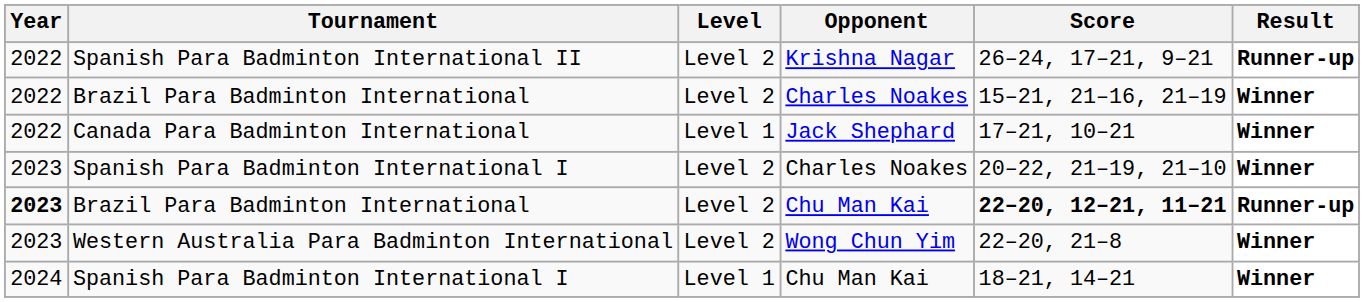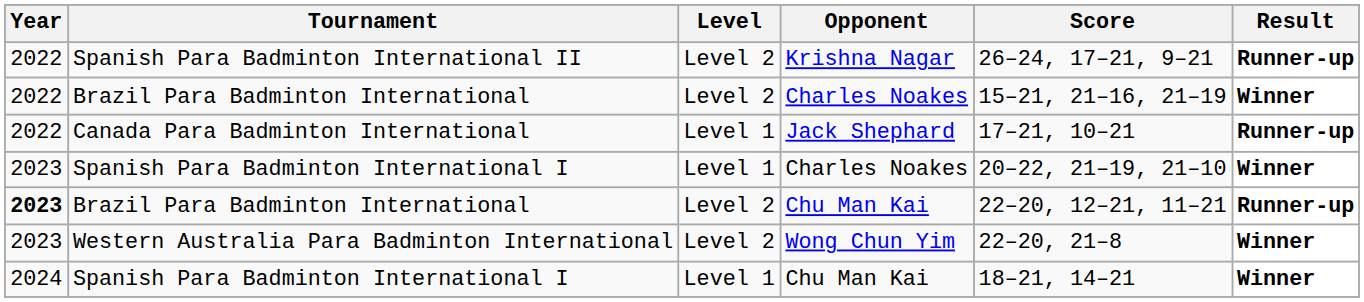 <table class="sortable wikitable" style="font-size: 90%;">
 <tr>
 <th>Year</th>
 <th>Tournament</th>
 <th>Level</th>
 <th>Opponent</th>
 <th>Score</th>
 <th>Result</th>
 </tr>
 <tr>
 <td align="center">2022</td>
 <td align="left">Spanish Para Badminton International II</td>
 <td align="left">Level 2</td>
 <td align="left"> <a href='#'>Krishna Nagar</a></td>
 <td align="left">26–24, 17–21, 9–21</td>
 <td style="text-align:left; background:white"> <strong>Runner-up</strong></td>
 </tr>
 <tr>
 <td align="center">2022</td>
 <td align="left">Brazil Para Badminton International</td>
 <td align="left">Level 2</td>
 <td align="left"> <a href='#'>Charles Noakes</a></td>
 <td align="left">15–21, 21–16, 21–19</td>
 <td style="text-align:left; background:white"> <strong>Winner</strong></td>
 </tr>
 <tr>
 <td align="center">2022</td>
 <td align="left">Canada Para Badminton International</td>
 <td align="left">Level 1</td>
 <td align="left"> <a href='#'>Jack Shephard</a></td>
 <td align="left">17–21, 10–21</td>
-<td style="text-align:left; background:white"> <strong>Winner</strong></td>
+<td style="text-align:left; background:white"> <strong>Runner-up</strong></td>
 </tr>
 <tr>
 <td align="center">2023</td>
 <td align="left">Spanish Para Badminton International I</td>
-<td align="left">Level 2</td>
+<td align="left">Level 1</td>
 <td align="left"> Charles Noakes</td>
 <td align="left">20–22, 21–19, 21–10</td>
 <td style="text-align:left; background:white"> <strong>Winner</strong></td>
 </tr>
 <tr>
 <td align="center"><strong>2023</strong></td>
 <td align="left">Brazil Para Badminton International</td>
 <td align="left">Level 2</td>
 <td align="left"> <a href='#'>Chu Man Kai</a></td>
-<td align="left"><strong>22–20, 12–21, 11–21</strong></td>
+<td align="left">22–20, 12–21, 11–21</td>
 <td style="text-align:left; background:white"> <strong>Runner-up</strong></td>
 </tr>
 <tr>
 <td align="center">2023</td>
 <td align="left">Western Australia Para Badminton International</td>
 <td align="left">Level 2</td>
 <td align="left"> <a href='#'>Wong Chun Yim</a></td>
 <td align="left">22–20, 21–8</td>
 <td style="text-align:left; background:white"> <strong>Winner</strong></td>
 </tr>
 <tr>
 <td align="center">2024</td>
 <td align="left">Spanish Para Badminton International I</td>
 <td align="left">Level 1</td>
 <td align="left"> Chu Man Kai</td>
 <td align="left">18–21, 14–21</td>
 <td style="text-align:left; background:white"> <strong>Winner</strong></td>
 </tr>
 </table>
